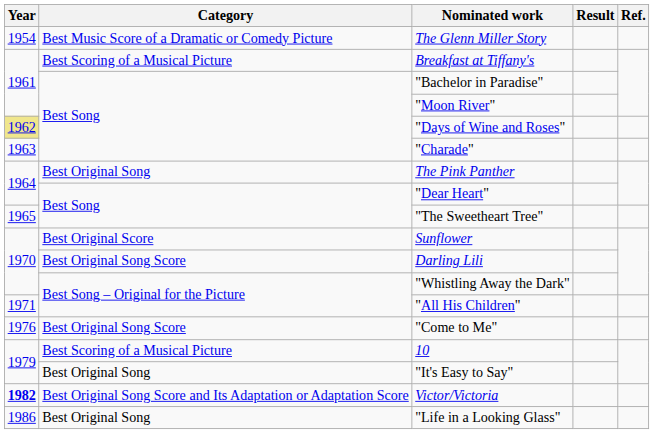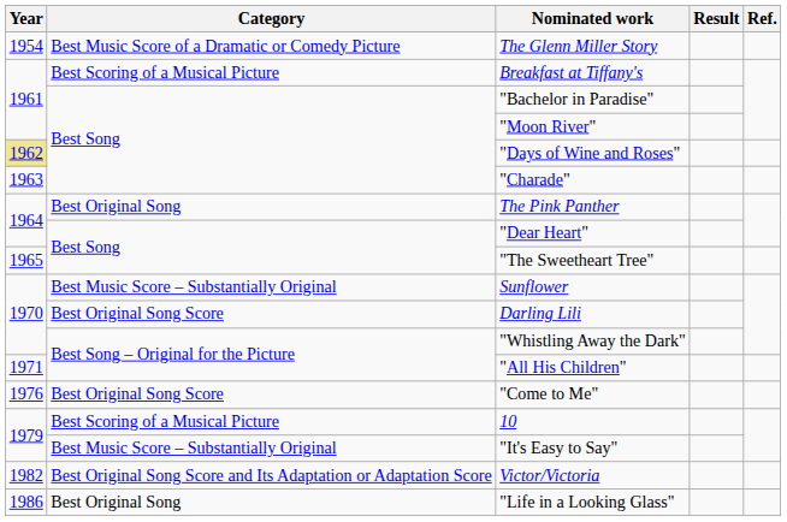 <table class="wikitable">
 <tr>
 <th>Year</th>
 <th>Category</th>
 <th>Nominated work</th>
 <th>Result</th>
 <th>Ref.</th>
 </tr>
 <tr>
 <td><a href='#'>1954</a></td>
 <td><a href='#'>Best Music Score of a Dramatic or Comedy Picture</a></td>
 <td><em><a href='#'>The Glenn Miller Story</a></em></td>
 <td></td>
 <td align="center"></td>
 </tr>
 <tr>
 <td rowspan="3"><a href='#'>1961</a></td>
 <td><a href='#'>Best Scoring of a Musical Picture</a></td>
 <td><em><a href='#'>Breakfast at Tiffany's</a></em></td>
 <td></td>
 <td align="center" rowspan="3"></td>
 </tr>
 <tr>
 <td rowspan="4"><a href='#'>Best Song</a></td>
 <td>"Bachelor in Paradise" </td>
 <td></td>
 </tr>
 <tr>
 <td>"<a href='#'>Moon River</a>" </td>
 <td></td>
 </tr>
 <tr>
 <td style="background: khaki;"><a href='#'>1962</a></td>
 <td>"<a href='#'>Days of Wine and Roses</a>" </td>
 <td></td>
 <td align="center"></td>
 </tr>
 <tr>
 <td><a href='#'>1963</a></td>
 <td>"<a href='#'>Charade</a>" </td>
 <td></td>
 <td align="center"></td>
 </tr>
 <tr>
 <td rowspan="2"><a href='#'>1964</a></td>
 <td><a href='#'>Best Original Song</a></td>
 <td><em><a href='#'>The Pink Panther</a></em></td>
 <td></td>
 <td align="center" rowspan="2"></td>
 </tr>
 <tr>
 <td rowspan="2"><a href='#'>Best Song</a></td>
 <td>"<a href='#'>Dear Heart</a>" </td>
 <td></td>
 </tr>
 <tr>
 <td><a href='#'>1965</a></td>
 <td>"The Sweetheart Tree" </td>
 <td></td>
 <td align="center"></td>
 </tr>
 <tr>
 <td rowspan="3"><a href='#'>1970</a></td>
-<td><a href='#'>Best Original Score</a></td>
+<td><a href='#'>Best Music Score – Substantially Original</a></td>
 <td><em><a href='#'>Sunflower</a></em></td>
 <td></td>
 <td align="center" rowspan="3"></td>
 </tr>
 <tr>
 <td><a href='#'>Best Original Song Score</a></td>
 <td><em><a href='#'>Darling Lili</a></em></td>
 <td></td>
 </tr>
 <tr>
 <td rowspan="2"><a href='#'>Best Song – Original for the Picture</a></td>
 <td>"Whistling Away the Dark" </td>
 <td></td>
 </tr>
 <tr>
 <td><a href='#'>1971</a></td>
 <td>"<a href='#'>All His Children</a>" </td>
 <td></td>
 <td align="center"></td>
 </tr>
 <tr>
 <td><a href='#'>1976</a></td>
 <td><a href='#'>Best Original Song Score</a></td>
 <td>"Come to Me" </td>
 <td></td>
 <td align="center"></td>
 </tr>
 <tr>
 <td rowspan="2"><a href='#'>1979</a></td>
 <td><a href='#'>Best Scoring of a Musical Picture</a></td>
 <td><em><a href='#'>10</a></em></td>
 <td></td>
 <td align="center" rowspan="2"></td>
 </tr>
 <tr>
-<td>Best Original Song</td>
+<td><a href='#'>Best Music Score – Substantially Original</a></td>
 <td>"It's Easy to Say" </td>
 <td></td>
 </tr>
 <tr>
-<td><strong><a href='#'>1982</a></strong></td>
+<td><a href='#'>1982</a></td>
 <td><a href='#'>Best Original Song Score and Its Adaptation or Adaptation Score</a></td>
 <td><em><a href='#'>Victor/Victoria</a></em></td>
 <td></td>
 <td align="center"></td>
 </tr>
 <tr>
 <td><a href='#'>1986</a></td>
 <td>Best Original Song</td>
 <td>"Life in a Looking Glass" </td>
 <td></td>
 <td align="center"></td>
 </tr>
 </table>
